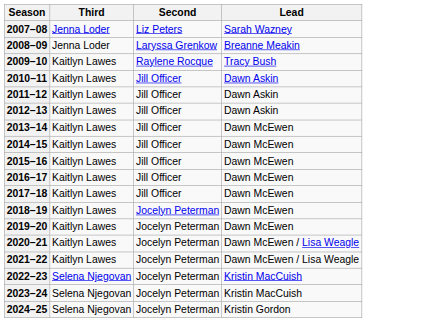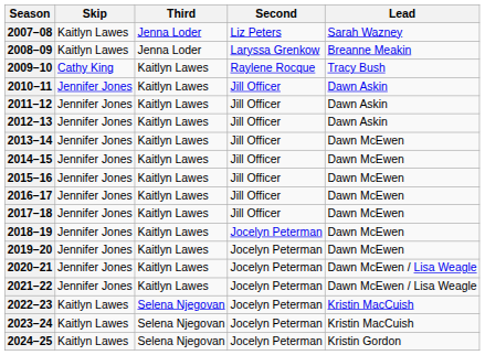 <table class="wikitable">
 <tr>
 <th scope="col">Season</th>
+<th scope="col">Skip</th>
 <th scope="col">Third</th>
 <th scope="col">Second</th>
 <th scope="col">Lead</th>
 </tr>
 <tr>
 <th scope="row">2007–08</th>
+<td>Kaitlyn Lawes</td>
 <td><a href='#'>Jenna Loder</a></td>
 <td><a href='#'>Liz Peters</a></td>
 <td><a href='#'>Sarah Wazney</a></td>
 </tr>
 <tr>
 <th scope="row">2008–09</th>
+<td>Kaitlyn Lawes</td>
 <td>Jenna Loder</td>
 <td><a href='#'>Laryssa Grenkow</a></td>
 <td><a href='#'>Breanne Meakin</a></td>
 </tr>
 <tr>
 <th scope="row">2009–10</th>
+<td><a href='#'>Cathy King</a></td>
 <td>Kaitlyn Lawes</td>
 <td><a href='#'>Raylene Rocque</a></td>
 <td><a href='#'>Tracy Bush</a></td>
 </tr>
 <tr>
 <th scope="row">2010–11</th>
+<td><a href='#'>Jennifer Jones</a></td>
 <td>Kaitlyn Lawes</td>
 <td><a href='#'>Jill Officer</a></td>
 <td><a href='#'>Dawn Askin</a></td>
 </tr>
 <tr>
 <th scope="row">2011–12</th>
+<td>Jennifer Jones</td>
 <td>Kaitlyn Lawes</td>
 <td>Jill Officer</td>
 <td>Dawn Askin</td>
 </tr>
 <tr>
 <th scope="row">2012–13</th>
+<td>Jennifer Jones</td>
 <td>Kaitlyn Lawes</td>
 <td>Jill Officer</td>
 <td>Dawn Askin</td>
 </tr>
 <tr>
 <th scope="row">2013–14</th>
+<td>Jennifer Jones</td>
 <td>Kaitlyn Lawes</td>
 <td>Jill Officer</td>
 <td>Dawn McEwen</td>
 </tr>
 <tr>
 <th scope="row">2014–15</th>
+<td>Jennifer Jones</td>
 <td>Kaitlyn Lawes</td>
 <td>Jill Officer</td>
 <td>Dawn McEwen</td>
 </tr>
 <tr>
 <th scope="row">2015–16</th>
+<td>Jennifer Jones</td>
 <td>Kaitlyn Lawes</td>
 <td>Jill Officer</td>
 <td>Dawn McEwen</td>
 </tr>
 <tr>
 <th scope="row">2016–17</th>
+<td>Jennifer Jones</td>
 <td>Kaitlyn Lawes</td>
 <td>Jill Officer</td>
 <td>Dawn McEwen</td>
 </tr>
 <tr>
 <th scope="row">2017–18</th>
+<td>Jennifer Jones</td>
 <td>Kaitlyn Lawes</td>
 <td>Jill Officer</td>
 <td>Dawn McEwen</td>
 </tr>
 <tr>
 <th scope="row">2018–19</th>
+<td>Jennifer Jones</td>
 <td>Kaitlyn Lawes</td>
 <td><a href='#'>Jocelyn Peterman</a></td>
 <td>Dawn McEwen</td>
 </tr>
 <tr>
 <th scope="row">2019–20</th>
+<td>Jennifer Jones</td>
 <td>Kaitlyn Lawes</td>
 <td>Jocelyn Peterman</td>
 <td>Dawn McEwen</td>
 </tr>
 <tr>
 <th scope="row">2020–21</th>
+<td>Jennifer Jones</td>
 <td>Kaitlyn Lawes</td>
 <td>Jocelyn Peterman</td>
 <td>Dawn McEwen / <a href='#'>Lisa Weagle</a></td>
 </tr>
 <tr>
 <th scope="row">2021–22</th>
+<td>Jennifer Jones</td>
 <td>Kaitlyn Lawes</td>
 <td>Jocelyn Peterman</td>
 <td>Dawn McEwen / Lisa Weagle</td>
 </tr>
 <tr>
 <th scope="row">2022–23</th>
+<td>Kaitlyn Lawes</td>
 <td><a href='#'>Selena Njegovan</a></td>
 <td>Jocelyn Peterman</td>
 <td><a href='#'>Kristin MacCuish</a></td>
 </tr>
 <tr>
 <th scope="row">2023–24</th>
+<td>Kaitlyn Lawes</td>
 <td>Selena Njegovan</td>
 <td>Jocelyn Peterman</td>
 <td>Kristin MacCuish</td>
 </tr>
 <tr>
 <th scope="row">2024–25</th>
+<td>Kaitlyn Lawes</td>
 <td>Selena Njegovan</td>
 <td>Jocelyn Peterman</td>
 <td>Kristin Gordon</td>
 </tr>
 </table>
